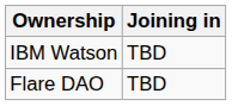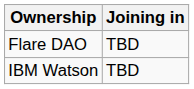 <table class="wikitable">
 <tr>
 <th>Ownership</th>
 <th>Joining in</th>
 </tr>
 <tr>
+<td>Flare DAO</td>
+<td>TBD</td>
+</tr>
+<tr>
 <td>IBM Watson</td>
 <td>TBD</td>
 </tr>
-<tr>
-<td>Flare DAO</td>
-<td>TBD</td>
-</tr>
 </table>
